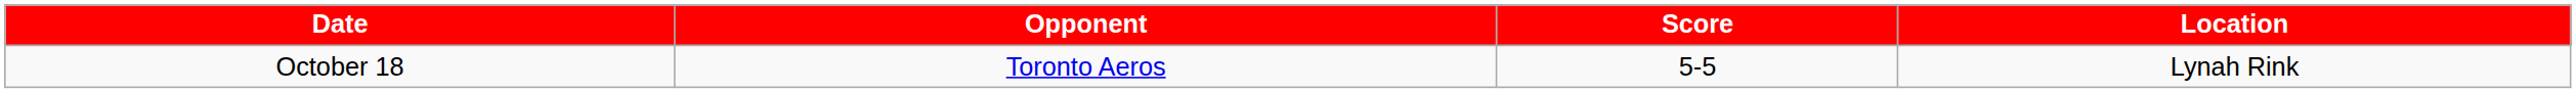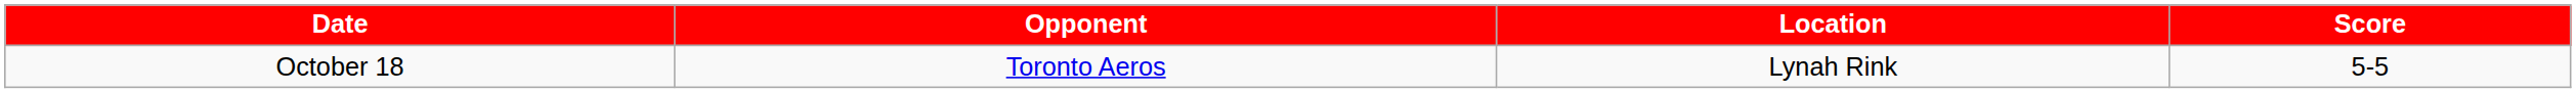 <table class="wikitable" width="80%">
 <tr align="center"  style="background:red;color:white;">
 <td><strong>Date</strong></td>
 <td><strong>Opponent</strong></td>
+<td><strong>Location</strong></td>
 <td><strong>Score</strong></td>
-<td><strong>Location</strong></td>
 </tr>
 <tr align="center" bgcolor="">
 <td>October 18</td>
 <td><a href='#'>Toronto Aeros</a></td>
+<td>Lynah Rink</td>
 <td>5-5</td>
-<td>Lynah Rink</td>
 </tr>
 </table>
